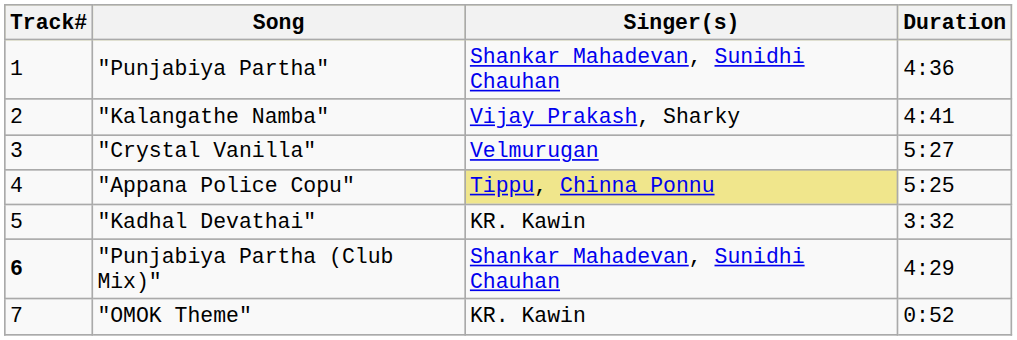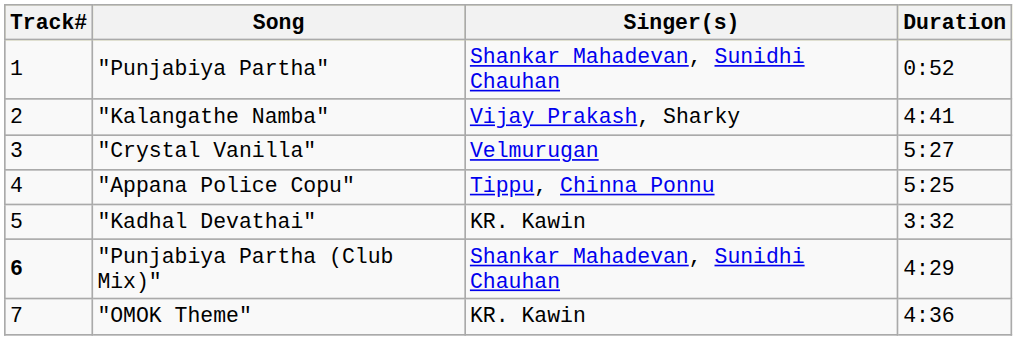 <table class="wikitable">
 <tr style="background:#ff9; text-align:center;">
 <th>Track#</th>
 <th>Song</th>
 <th>Singer(s)</th>
 <th>Duration</th>
 </tr>
 <tr>
 <td>1</td>
 <td>"Punjabiya Partha"</td>
 <td><a href='#'>Shankar Mahadevan</a>, <a href='#'>Sunidhi Chauhan</a></td>
-<td>4:36</td>
+<td>0:52</td>
 </tr>
 <tr>
 <td>2</td>
 <td>"Kalangathe Namba"</td>
 <td><a href='#'>Vijay Prakash</a>, Sharky</td>
 <td>4:41</td>
 </tr>
 <tr>
 <td>3</td>
 <td>"Crystal Vanilla"</td>
 <td><a href='#'>Velmurugan</a></td>
 <td>5:27</td>
 </tr>
 <tr>
 <td>4</td>
 <td>"Appana Police Copu"</td>
-<td style="background: khaki;"><a href='#'>Tippu</a>, <a href='#'>Chinna Ponnu</a></td>
+<td><a href='#'>Tippu</a>, <a href='#'>Chinna Ponnu</a></td>
 <td>5:25</td>
 </tr>
 <tr>
 <td>5</td>
 <td>"Kadhal Devathai"</td>
 <td>KR. Kawin</td>
 <td>3:32</td>
 </tr>
 <tr>
 <td><strong>6</strong></td>
 <td>"Punjabiya Partha (Club Mix)"</td>
 <td><a href='#'>Shankar Mahadevan</a>, <a href='#'>Sunidhi Chauhan</a></td>
 <td>4:29</td>
 </tr>
 <tr>
 <td>7</td>
 <td>"OMOK Theme"</td>
 <td>KR. Kawin</td>
-<td>0:52</td>
+<td>4:36</td>
 </tr>
 </table>
